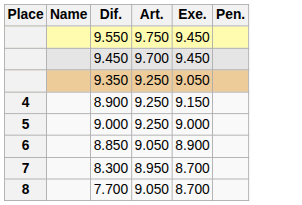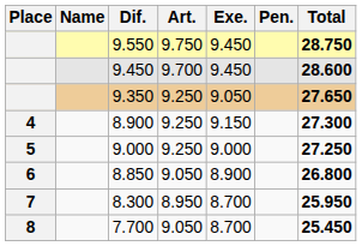 <table class="wikitable sortable" style="text-align:center">
 <tr>
 <th scope=col>Place</th>
 <th scope=col>Name</th>
 <th scope=col>Dif.</th>
 <th scope=col>Art.</th>
 <th scope=col>Exe.</th>
 <th scope=col>Pen.</th>
+<th scope=col>Total</th>
 </tr>
 <tr bgcolor=fffcaf>
 <th scope=row></th>
 <td align=left></td>
 <td>9.550</td>
 <td>9.750</td>
 <td>9.450</td>
 <td></td>
+<td><strong>28.750</strong></td>
 </tr>
 <tr bgcolor=e5e5e5>
 <th scope=row></th>
 <td align=left></td>
 <td>9.450</td>
 <td>9.700</td>
 <td>9.450</td>
 <td></td>
+<td><strong>28.600</strong></td>
 </tr>
 <tr bgcolor=eecc99>
 <th scope=row></th>
 <td align=left></td>
 <td>9.350</td>
 <td>9.250</td>
 <td>9.050</td>
 <td></td>
+<td><strong>27.650</strong></td>
 </tr>
 <tr>
 <th scope=row><strong>4</strong></th>
 <td align=left></td>
 <td>8.900</td>
 <td>9.250</td>
 <td>9.150</td>
 <td></td>
+<td><strong>27.300</strong></td>
 </tr>
 <tr>
 <th scope=row><strong>5</strong></th>
 <td align=left></td>
 <td>9.000</td>
 <td>9.250</td>
 <td>9.000</td>
 <td></td>
+<td><strong>27.250</strong></td>
 </tr>
 <tr>
 <th scope=row><strong>6</strong></th>
 <td align=left></td>
 <td>8.850</td>
 <td>9.050</td>
 <td>8.900</td>
 <td></td>
+<td><strong>26.800</strong></td>
 </tr>
 <tr>
 <th scope=row><strong>7</strong></th>
 <td align=left></td>
 <td>8.300</td>
 <td>8.950</td>
 <td>8.700</td>
 <td></td>
+<td><strong>25.950</strong></td>
 </tr>
 <tr>
 <th scope=row><strong>8</strong></th>
 <td align=left></td>
 <td>7.700</td>
 <td>9.050</td>
 <td>8.700</td>
 <td></td>
+<td><strong>25.450</strong></td>
 </tr>
 </table>
